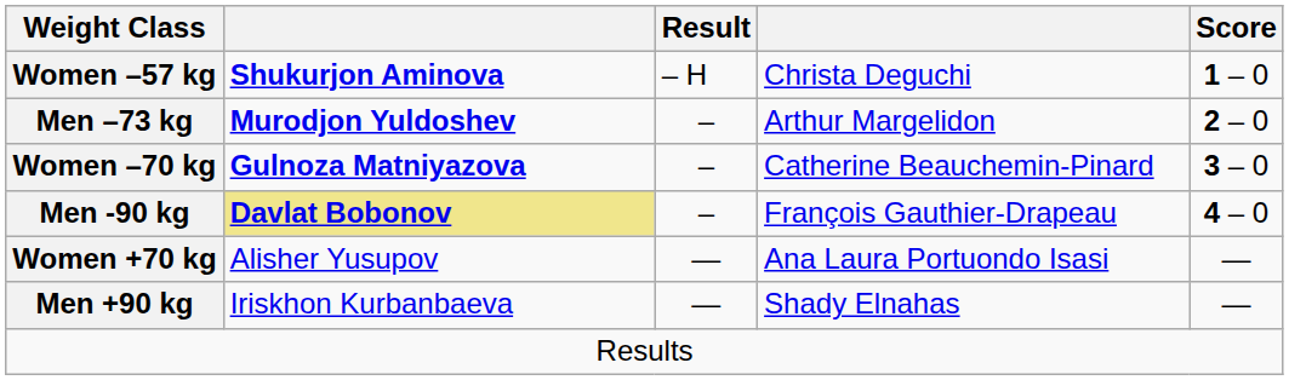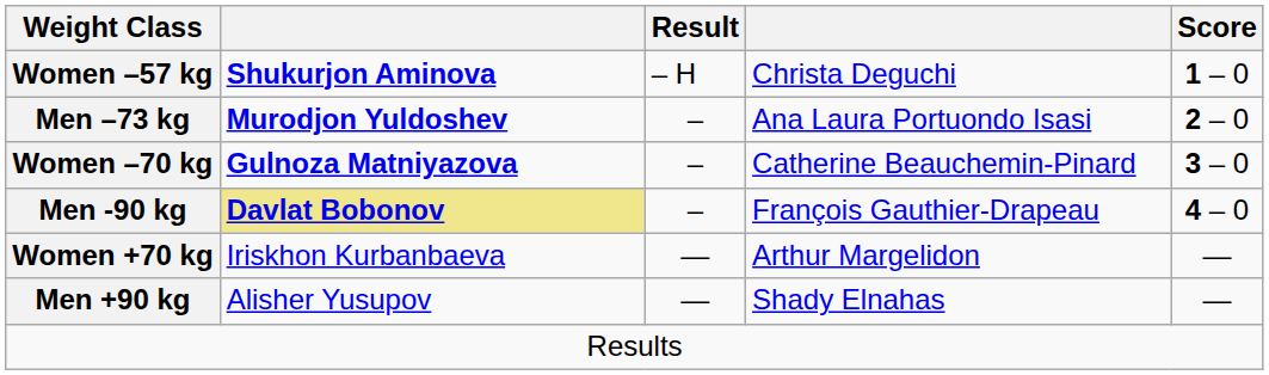 <table class="wikitable">
 <tr>
 <th>Weight Class</th>
 <th style="width: 230px;"></th>
 <th>Result</th>
 <th style="width: 230px;"></th>
 <th>Score</th>
 </tr>
 <tr>
 <th>Women –57 kg</th>
 <td><strong><a href='#'>Shukurjon Aminova</a></strong></td>
 <td><strong></strong> – H</td>
 <td><a href='#'>Christa Deguchi</a></td>
 <td align=center><strong>1</strong> – 0</td>
 </tr>
 <tr>
 <th>Men –73 kg</th>
 <td><strong><a href='#'>Murodjon Yuldoshev</a></strong></td>
 <td align=center><strong></strong> – </td>
-<td><a href='#'>Arthur Margelidon</a></td>
+<td><a href='#'>Ana Laura Portuondo Isasi</a></td>
 <td align=center><strong>2</strong> – 0</td>
 </tr>
 <tr>
 <th>Women –70 kg</th>
 <td><strong><a href='#'>Gulnoza Matniyazova</a></strong></td>
 <td align=center><strong></strong> – </td>
 <td><a href='#'>Catherine Beauchemin-Pinard</a></td>
 <td align=center><strong>3</strong> – 0</td>
 </tr>
 <tr>
 <th>Men -90 kg</th>
 <td style="background: khaki;"><strong><a href='#'>Davlat Bobonov</a></strong></td>
 <td align=center><strong></strong> – </td>
 <td><a href='#'>François Gauthier-Drapeau</a></td>
 <td align=center><strong>4</strong> – 0</td>
 </tr>
 <tr>
 <th>Women +70 kg</th>
-<td><a href='#'>Alisher Yusupov</a></td>
+<td><a href='#'>Iriskhon Kurbanbaeva</a></td>
 <td align=center>—</td>
-<td><a href='#'>Ana Laura Portuondo Isasi</a></td>
+<td><a href='#'>Arthur Margelidon</a></td>
 <td align=center>—</td>
 </tr>
 <tr>
 <th>Men +90 kg</th>
-<td><a href='#'>Iriskhon Kurbanbaeva</a></td>
+<td><a href='#'>Alisher Yusupov</a></td>
 <td align=center>—</td>
 <td><a href='#'>Shady Elnahas</a></td>
 <td align=center>—</td>
 </tr>
 <tr>
 <td align=center colspan=5>Results</td>
 </tr>
 </table>
